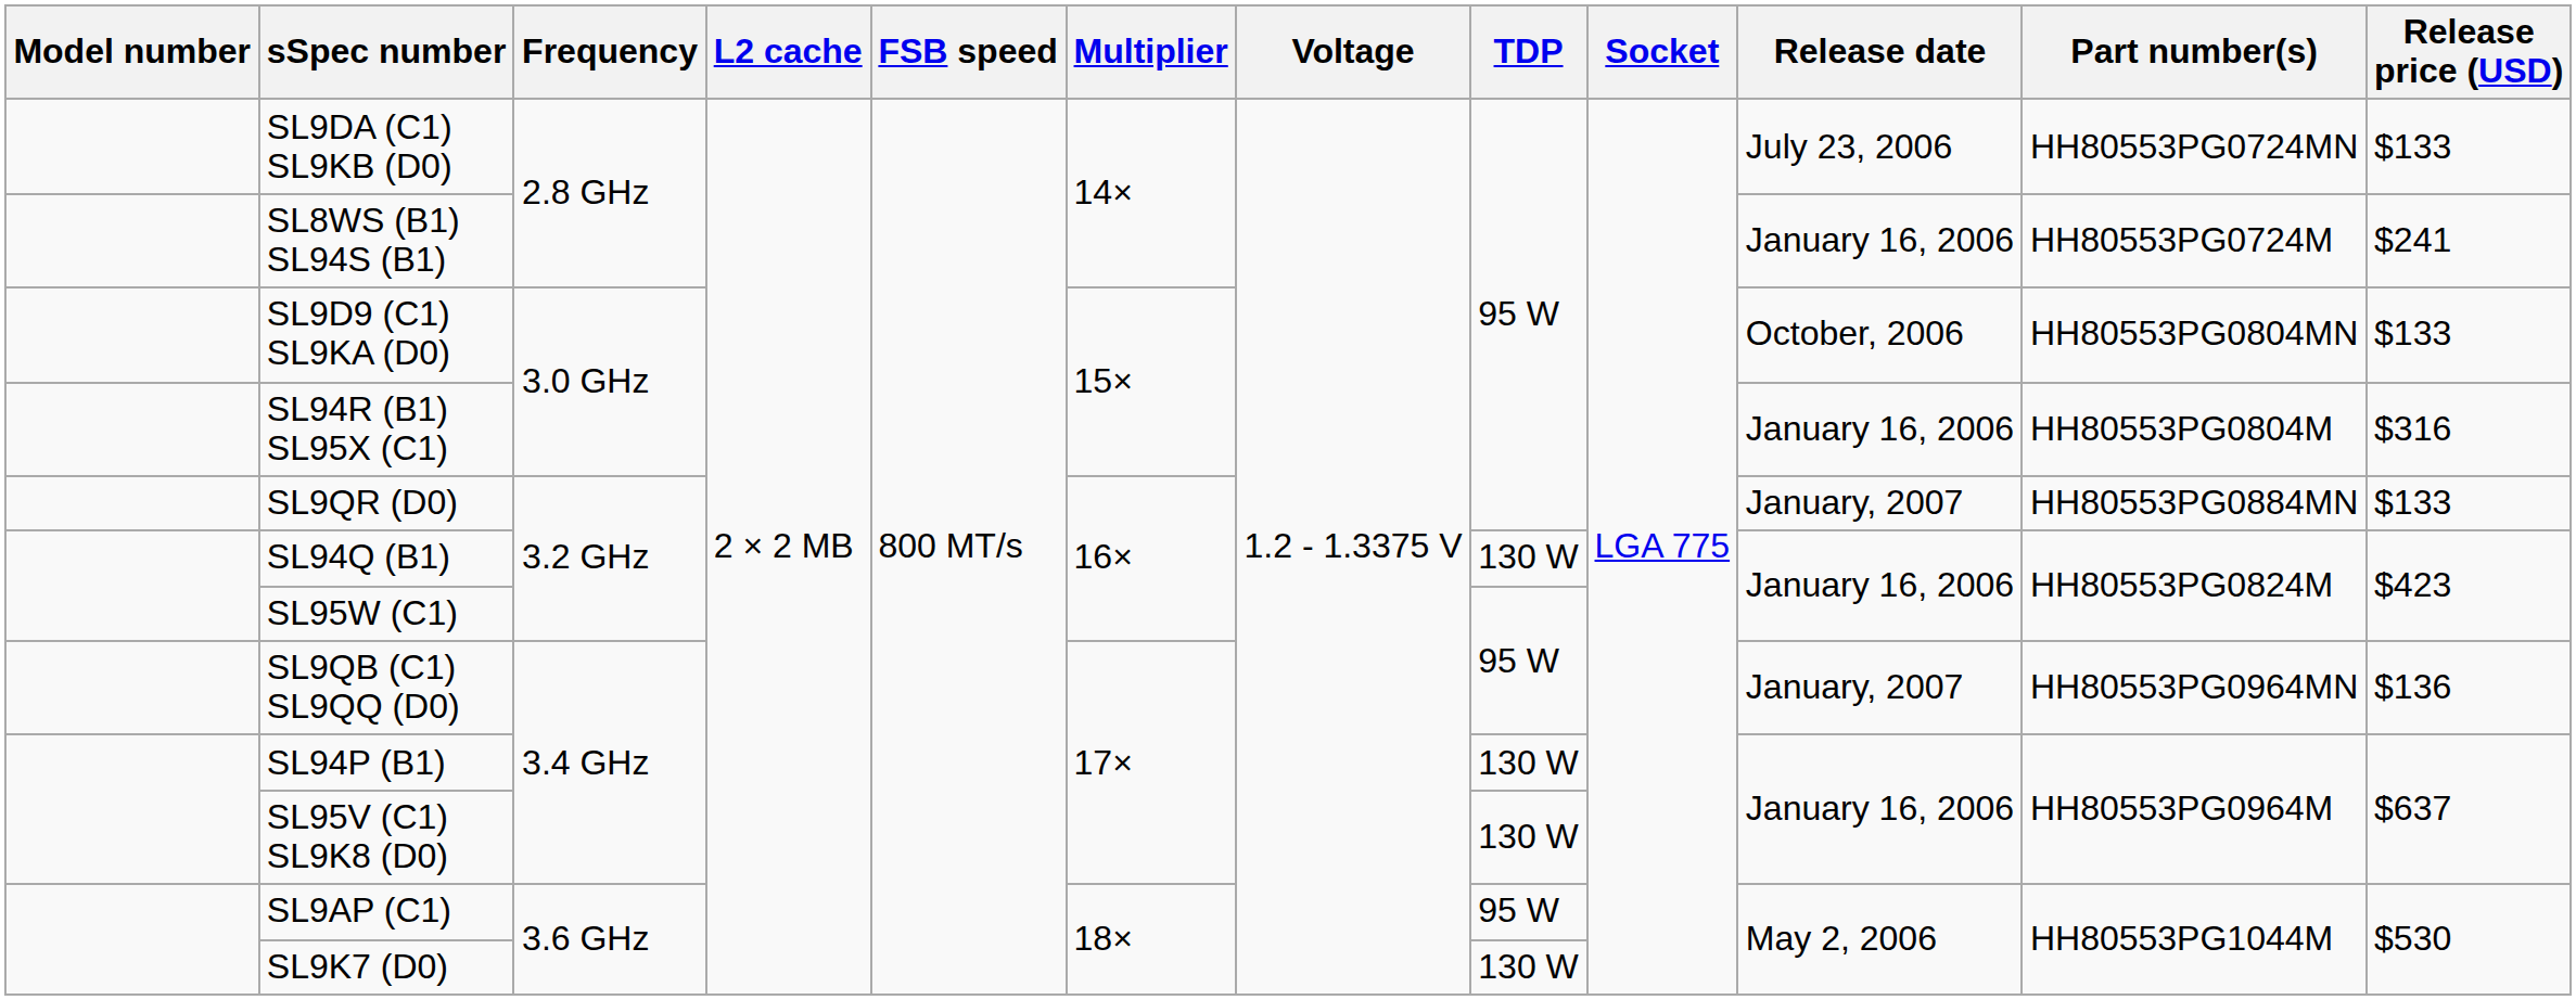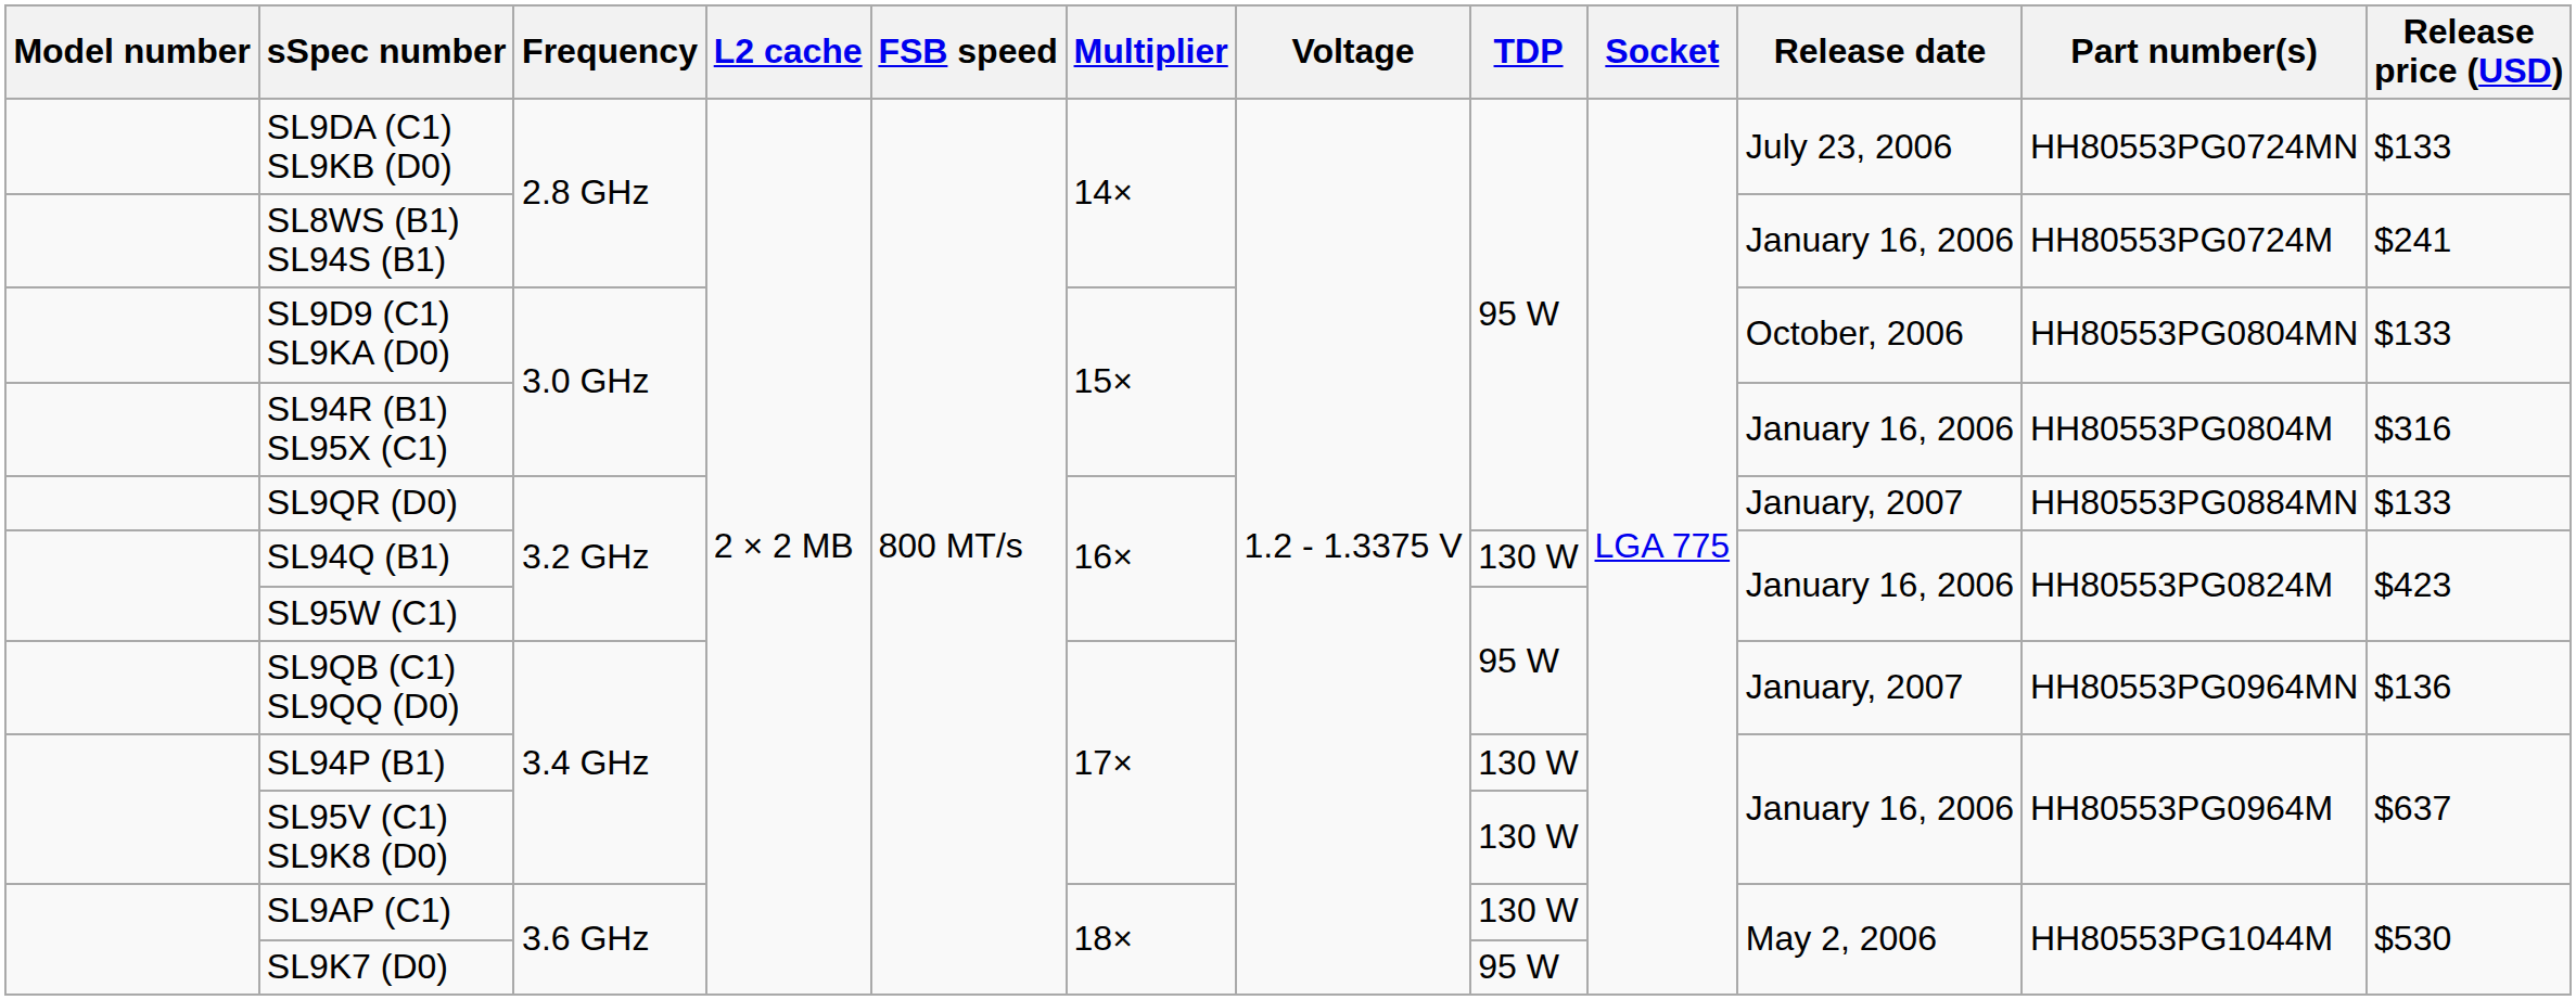 <table class="wikitable">
 <tr>
 <th>Model number</th>
 <th>sSpec number</th>
 <th>Frequency</th>
 <th><a href='#'>L2 cache</a></th>
 <th><a href='#'>FSB</a> speed</th>
 <th><a href='#'>Multiplier</a></th>
 <th>Voltage</th>
 <th><a href='#'>TDP</a></th>
 <th><a href='#'>Socket</a></th>
 <th>Release date</th>
 <th>Part number(s)</th>
 <th>Release<br>price (<a href='#'>USD</a>)</th>
 </tr>
 <tr>
 <td></td>
 <td>SL9DA (C1)<br>SL9KB (D0)</td>
 <td rowspan="2">2.8 GHz</td>
 <td rowspan="12">2 × 2 MB</td>
 <td rowspan="12">800 MT/s</td>
 <td rowspan="2">14×</td>
 <td rowspan="12">1.2 - 1.3375 V</td>
 <td rowspan="5">95 W</td>
 <td rowspan="12"><a href='#'>LGA 775</a></td>
 <td>July 23, 2006</td>
 <td>HH80553PG0724MN</td>
 <td>$133</td>
 </tr>
 <tr>
 <td></td>
 <td>SL8WS (B1)<br>SL94S (B1)</td>
 <td>January 16, 2006</td>
 <td>HH80553PG0724M</td>
 <td>$241</td>
 </tr>
 <tr>
 <td></td>
 <td>SL9D9 (C1)<br>SL9KA (D0)</td>
 <td rowspan="2">3.0 GHz</td>
 <td rowspan="2">15×</td>
 <td>October, 2006</td>
 <td>HH80553PG0804MN</td>
 <td>$133</td>
 </tr>
 <tr>
 <td></td>
 <td>SL94R (B1)<br>SL95X (C1)</td>
 <td>January 16, 2006</td>
 <td>HH80553PG0804M</td>
 <td>$316</td>
 </tr>
 <tr>
 <td></td>
 <td>SL9QR (D0)</td>
 <td rowspan="3">3.2 GHz</td>
 <td rowspan="3">16×</td>
 <td>January, 2007</td>
 <td>HH80553PG0884MN</td>
 <td>$133</td>
 </tr>
 <tr>
 <td rowspan=2></td>
 <td>SL94Q (B1)</td>
 <td>130 W</td>
 <td rowspan=2>January 16, 2006</td>
 <td rowspan=2>HH80553PG0824M</td>
 <td rowspan=2>$423</td>
 </tr>
 <tr>
 <td>SL95W (C1)</td>
 <td rowspan="2">95 W</td>
 </tr>
 <tr>
 <td></td>
 <td>SL9QB (C1)<br>SL9QQ (D0)</td>
 <td rowspan="3">3.4 GHz</td>
 <td rowspan="3">17×</td>
 <td>January, 2007</td>
 <td>HH80553PG0964MN</td>
 <td>$136</td>
 </tr>
 <tr>
 <td rowspan="2"></td>
 <td>SL94P (B1)</td>
 <td>130 W</td>
 <td rowspan="2">January 16, 2006</td>
 <td rowspan="2">HH80553PG0964M</td>
 <td rowspan="2">$637</td>
 </tr>
 <tr>
 <td>SL95V (C1)<br>SL9K8 (D0)</td>
 <td>130 W</td>
 </tr>
 <tr>
 <td rowspan=2></td>
 <td>SL9AP (C1)</td>
 <td rowspan="2">3.6 GHz</td>
 <td rowspan="2">18×</td>
-<td>95 W</td>
+<td>130 W</td>
 <td rowspan=2>May 2, 2006</td>
 <td rowspan=2>HH80553PG1044M</td>
 <td rowspan=2>$530</td>
 </tr>
 <tr>
 <td>SL9K7 (D0)</td>
-<td>130 W</td>
+<td>95 W</td>
 </tr>
 </table>
